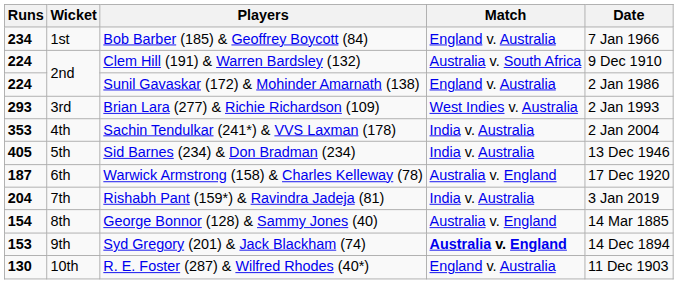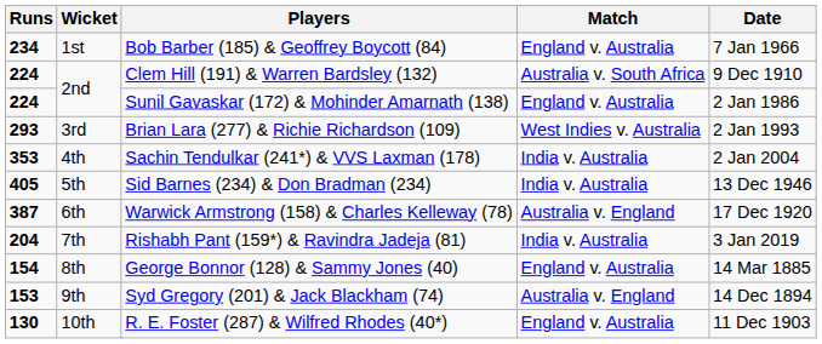 <table class="wikitable">
 <tr>
 <th>Runs</th>
 <th>Wicket</th>
 <th>Players</th>
 <th>Match</th>
 <th>Date</th>
 </tr>
 <tr>
 <td><strong>234</strong></td>
 <td>1st</td>
 <td><a href='#'>Bob Barber</a> (185) & <a href='#'>Geoffrey Boycott</a> (84)</td>
 <td> <a href='#'>England</a> v.  <a href='#'>Australia</a></td>
 <td>7 Jan 1966</td>
 </tr>
 <tr>
 <td><strong>224</strong></td>
 <td rowspan="2">2nd</td>
 <td><a href='#'>Clem Hill</a> (191) & <a href='#'>Warren Bardsley</a> (132)</td>
 <td> <a href='#'>Australia</a> v.  <a href='#'>South Africa</a></td>
 <td>9 Dec 1910</td>
 </tr>
 <tr>
 <td><strong>224</strong></td>
 <td><a href='#'>Sunil Gavaskar</a> (172) & <a href='#'>Mohinder Amarnath</a> (138)</td>
 <td> <a href='#'>England</a> v.  <a href='#'>Australia</a></td>
 <td>2 Jan 1986</td>
 </tr>
 <tr>
 <td><strong>293</strong></td>
 <td>3rd</td>
 <td><a href='#'>Brian Lara</a> (277) & <a href='#'>Richie Richardson</a> (109)</td>
 <td> <a href='#'>West Indies</a> v.  <a href='#'>Australia</a></td>
 <td>2 Jan 1993</td>
 </tr>
 <tr>
 <td><strong>353</strong></td>
 <td>4th</td>
 <td><a href='#'>Sachin Tendulkar</a> (241*) & <a href='#'>VVS Laxman</a> (178)</td>
 <td> <a href='#'>India</a> v.  <a href='#'>Australia</a></td>
 <td>2 Jan 2004</td>
 </tr>
 <tr>
 <td><strong>405</strong></td>
 <td>5th</td>
 <td><a href='#'>Sid Barnes</a> (234) & <a href='#'>Don Bradman</a> (234)</td>
 <td> <a href='#'>India</a> v.  <a href='#'>Australia</a></td>
 <td>13 Dec 1946</td>
 </tr>
 <tr>
-<td><strong>187</strong></td>
+<td><strong>387</strong></td>
 <td>6th</td>
 <td><a href='#'>Warwick Armstrong</a> (158) & <a href='#'>Charles Kelleway</a> (78)</td>
 <td> <a href='#'>Australia</a> v.  <a href='#'>England</a></td>
 <td>17 Dec 1920</td>
 </tr>
 <tr>
 <td><strong>204</strong></td>
 <td>7th</td>
 <td><a href='#'>Rishabh Pant</a> (159*) & <a href='#'>Ravindra Jadeja</a> (81)</td>
 <td> <a href='#'>India</a> v.  <a href='#'>Australia</a></td>
 <td>3 Jan 2019</td>
 </tr>
 <tr>
 <td><strong>154</strong></td>
 <td>8th</td>
 <td><a href='#'>George Bonnor</a> (128) & <a href='#'>Sammy Jones</a> (40)</td>
-<td> <a href='#'>Australia</a> v.  <a href='#'>England</a></td>
+<td> <a href='#'>England</a> v.  <a href='#'>Australia</a></td>
 <td>14 Mar 1885</td>
 </tr>
 <tr>
 <td><strong>153</strong></td>
 <td>9th</td>
 <td><a href='#'>Syd Gregory</a> (201) & <a href='#'>Jack Blackham</a> (74)</td>
-<td><strong> <a href='#'>Australia</a> v.  <a href='#'>England</a></strong></td>
+<td> <a href='#'>Australia</a> v.  <a href='#'>England</a></td>
 <td>14 Dec 1894</td>
 </tr>
 <tr>
 <td><strong>130</strong></td>
 <td>10th</td>
 <td><a href='#'>R. E. Foster</a> (287) & <a href='#'>Wilfred Rhodes</a> (40*)</td>
 <td> <a href='#'>England</a> v.  <a href='#'>Australia</a></td>
 <td>11 Dec 1903</td>
 </tr>
 </table>
